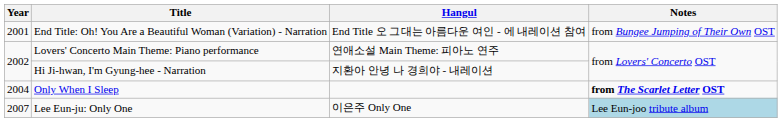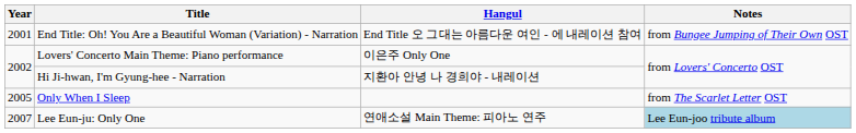 <table class="wikitable sortable">
 <tr>
 <th>Year</th>
 <th>Title</th>
 <th><a href='#'>Hangul</a></th>
 <th>Notes</th>
 </tr>
 <tr>
 <td>2001</td>
 <td>End Title: Oh! You Are a Beautiful Woman (Variation) - Narration</td>
 <td>End Title 오 그대는 아름다운 여인 - 에 내레이션 참여</td>
 <td>from <em><a href='#'>Bungee Jumping of Their Own</a></em> <a href='#'>OST</a></td>
 </tr>
 <tr>
 <td rowspan=2>2002</td>
 <td>Lovers' Concerto Main Theme: Piano performance</td>
-<td>연애소설 Main Theme: 피아노 연주</td>
+<td>이은주 Only One</td>
 <td rowspan=2>from <em><a href='#'>Lovers' Concerto</a></em> <a href='#'>OST</a></td>
 </tr>
 <tr>
 <td>Hi Ji-hwan, I'm Gyung-hee - Narration</td>
 <td>지환아 안녕 나 경희야 - 내레이션</td>
 </tr>
 <tr>
-<td>2004</td>
+<td>2005</td>
 <td><a href='#'>Only When I Sleep</a></td>
 <td></td>
-<td><strong>from <em><a href='#'>The Scarlet Letter</a></em> <a href='#'>OST</a></strong></td>
+<td>from <em><a href='#'>The Scarlet Letter</a></em> <a href='#'>OST</a></td>
 </tr>
 <tr>
 <td>2007</td>
 <td>Lee Eun-ju: Only One</td>
-<td>이은주 Only One</td>
+<td>연애소설 Main Theme: 피아노 연주</td>
 <td style="background: lightblue;">Lee Eun-joo <a href='#'>tribute album</a></td>
 </tr>
 </table>
